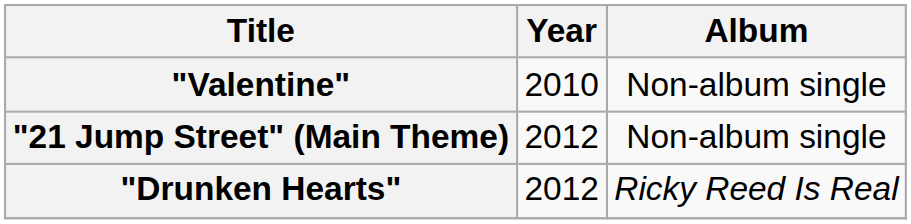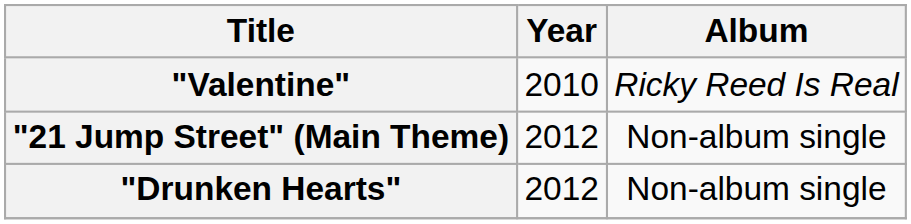 <table class="wikitable plainrowheaders" style="text-align:center;">
 <tr>
 <th scope="col">Title</th>
 <th scope="col">Year</th>
 <th scope="col">Album</th>
 </tr>
 <tr>
 <th scope="row">"Valentine"</th>
 <td>2010</td>
-<td>Non-album single</td>
+<td><em>Ricky Reed Is Real</em></td>
 </tr>
 <tr>
 <th scope="row">"21 Jump Street" (Main Theme)</th>
 <td>2012</td>
 <td>Non-album single</td>
 </tr>
 <tr>
 <th scope="row">"Drunken Hearts"</th>
 <td>2012</td>
-<td><em>Ricky Reed Is Real</em></td>
+<td>Non-album single</td>
 </tr>
 <tr>
 </tr>
 </table>
